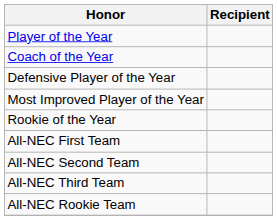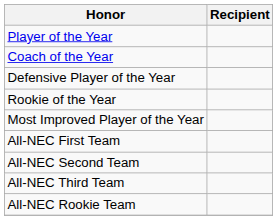 <table class="wikitable" border="1">
 <tr>
 <th>Honor</th>
 <th>Recipient</th>
 </tr>
 <tr>
 <td><a href='#'>Player of the Year</a></td>
 <td></td>
 </tr>
 <tr>
 <td><a href='#'>Coach of the Year</a></td>
 <td></td>
 </tr>
 <tr>
 <td>Defensive Player of the Year</td>
 <td></td>
 </tr>
 <tr>
-<td>Most Improved Player of the Year</td>
+<td>Rookie of the Year</td>
 <td></td>
 </tr>
 <tr>
-<td>Rookie of the Year</td>
+<td>Most Improved Player of the Year</td>
 <td></td>
 </tr>
 <tr>
 <td>All-NEC First Team</td>
 <td></td>
 </tr>
 <tr>
 <td>All-NEC Second Team</td>
 <td></td>
 </tr>
 <tr>
 <td>All-NEC Third Team</td>
 <td></td>
 </tr>
 <tr>
 <td>All-NEC Rookie Team</td>
 <td></td>
 </tr>
 <tr>
 </tr>
 </table>
